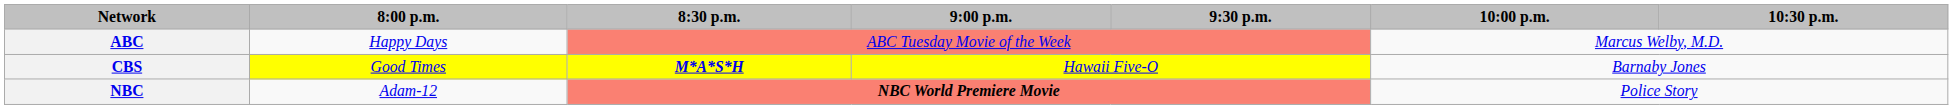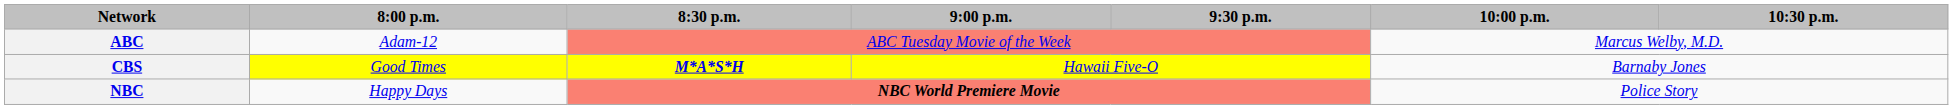 <table class="wikitable plainrowheaders" style="width:100%; margin:auto; text-align:center;">
 <tr>
 <th style="background-color:#C0C0C0;text-align:center">Network</th>
 <th style="background-color:#C0C0C0;text-align:center">8:00 p.m.</th>
 <th style="background-color:#C0C0C0;text-align:center">8:30 p.m.</th>
 <th style="background-color:#C0C0C0;text-align:center">9:00 p.m.</th>
 <th style="background-color:#C0C0C0;text-align:center">9:30 p.m.</th>
 <th style="background-color:#C0C0C0;text-align:center">10:00 p.m.</th>
 <th style="background-color:#C0C0C0;text-align:center">10:30 p.m.</th>
 </tr>
 <tr>
 <th><a href='#'>ABC</a></th>
-<td><em><a href='#'>Happy Days</a></em></td>
+<td><em><a href='#'>Adam-12</a></em></td>
 <td style="background:#FA8072;" colspan="3"><em><a href='#'>ABC Tuesday Movie of the Week</a></em></td>
 <td colspan="2"><em><a href='#'>Marcus Welby, M.D.</a></em></td>
 </tr>
 <tr>
 <th><a href='#'>CBS</a></th>
 <td style="background:#FFFF00;"><em><a href='#'>Good Times</a></em> </td>
 <td style="background:#FFFF00;"><strong><em><a href='#'>M*A*S*H</a></em> </strong></td>
 <td style="background:#FFFF00;" colspan="2"><em><a href='#'>Hawaii Five-O</a></em> </td>
 <td colspan="2"><em><a href='#'>Barnaby Jones</a></em></td>
 </tr>
 <tr>
 <th><a href='#'>NBC</a></th>
-<td><em><a href='#'>Adam-12</a></em></td>
+<td><em><a href='#'>Happy Days</a></em></td>
 <td colspan="3" style="background:#FA8072;"><strong><em>NBC World Premiere Movie</em></strong></td>
 <td colspan="2"><em><a href='#'>Police Story</a></em></td>
 </tr>
 </table>
